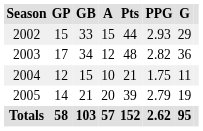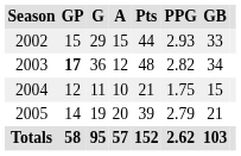 <table BORDER="0" CELLPADDING="3" CELLSPACING="0">
 <tr ALIGN="center" bgcolor="#e0e0e0">
 <th>Season</th>
 <th>GP</th>
-<th>GB</th>
+<th>G</th>
 <th>A</th>
 <th>Pts</th>
 <th>PPG</th>
-<th>G</th>
+<th>GB</th>
 <th></th>
 </tr>
 <tr ALIGN="center" bgcolor="#f0f0f0">
 <td>2002</td>
 <td>15</td>
-<td>33</td>
+<td>29</td>
 <td>15</td>
 <td>44</td>
 <td>2.93</td>
-<td>29</td>
+<td>33</td>
 <td></td>
 </tr>
 <tr ALIGN="center">
 <td>2003</td>
-<td>17</td>
-<td>34</td>
+<td><strong>17</strong></td>
+<td>36</td>
 <td>12</td>
 <td>48</td>
 <td>2.82</td>
-<td>36</td>
+<td>34</td>
 <td></td>
 </tr>
 <tr ALIGN="center" bgcolor="#f0f0f0">
 <td>2004</td>
 <td>12</td>
-<td>15</td>
+<td>11</td>
 <td>10</td>
 <td>21</td>
 <td>1.75</td>
-<td>11</td>
+<td>15</td>
 <td></td>
 </tr>
 <tr ALIGN="center">
 <td>2005</td>
 <td>14</td>
-<td>21</td>
+<td>19</td>
 <td>20</td>
 <td>39</td>
 <td>2.79</td>
-<td>19</td>
+<td>21</td>
 <td></td>
 </tr>
 <tr ALIGN="center" bgcolor="#e0e0e0">
 <th colspan="1.5">Totals</th>
 <th>58</th>
-<th>103</th>
+<th>95</th>
 <th>57</th>
 <th>152</th>
 <th>2.62</th>
-<th>95</th>
+<th>103</th>
 <th></th>
 </tr>
 </table>
